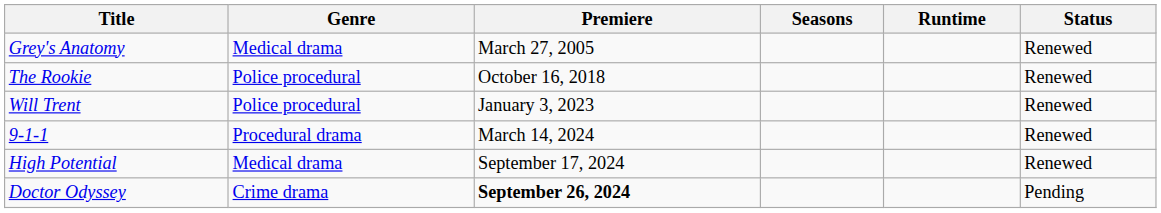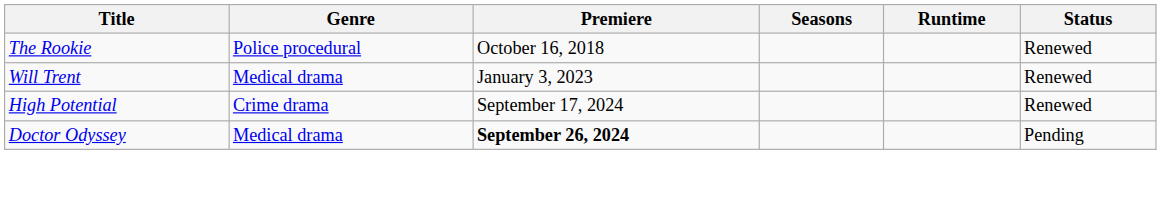 <table class="wikitable sortable" style="width:80%;">
 <tr>
 <th>Title</th>
 <th>Genre</th>
 <th>Premiere</th>
 <th>Seasons</th>
 <th>Runtime</th>
 <th>Status</th>
-</tr>
-<tr>
-<td><em><a href='#'>Grey's Anatomy</a></em></td>
-<td><a href='#'>Medical drama</a></td>
-<td>March 27, 2005</td>
-<td></td>
-<td></td>
-<td>Renewed</td>
 </tr>
 <tr>
 <td><em><a href='#'>The Rookie</a></em></td>
 <td><a href='#'>Police procedural</a></td>
 <td>October 16, 2018</td>
 <td></td>
 <td></td>
 <td>Renewed</td>
 </tr>
 <tr>
 <td><em><a href='#'>Will Trent</a></em></td>
-<td><a href='#'>Police procedural</a></td>
+<td><a href='#'>Medical drama</a></td>
 <td>January 3, 2023</td>
 <td></td>
 <td></td>
 <td>Renewed</td>
 </tr>
 <tr>
-<td><em><a href='#'>9-1-1</a></em></td>
-<td><a href='#'>Procedural drama</a></td>
-<td>March 14, 2024</td>
-<td></td>
-<td></td>
-<td>Renewed</td>
-</tr>
-<tr>
 <td><em><a href='#'>High Potential</a></em></td>
-<td><a href='#'>Medical drama</a></td>
+<td><a href='#'>Crime drama</a></td>
 <td>September 17, 2024</td>
 <td></td>
 <td></td>
 <td>Renewed</td>
 </tr>
 <tr>
 <td><em><a href='#'>Doctor Odyssey</a></em></td>
-<td><a href='#'>Crime drama</a></td>
+<td><a href='#'>Medical drama</a></td>
 <td><strong>September 26, 2024</strong></td>
 <td></td>
 <td></td>
 <td>Pending</td>
 </tr>
 </table>
